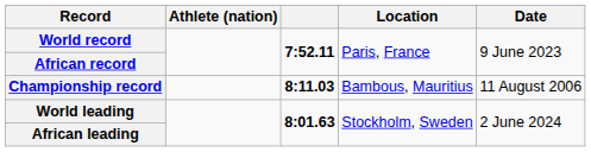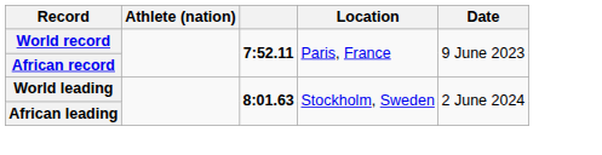 <table class="wikitable">
 <tr>
 <th scope="col">Record</th>
 <th scope="col">Athlete (nation)</th>
 <th scope="col"></th>
 <th scope="col">Location</th>
 <th scope="col">Date</th>
 </tr>
 <tr>
 <th scope="row"><a href='#'>World record</a></th>
 <td rowspan="2"></td>
 <td rowspan="2" align="center"><strong>7:52.11</strong></td>
 <td rowspan="2"><a href='#'>Paris</a>, <a href='#'>France</a></td>
 <td rowspan="2">9 June 2023</td>
 </tr>
 <tr>
 <th scope="row"><a href='#'>African record</a></th>
 </tr>
 <tr>
-<th><a href='#'>Championship record</a></th>
-<td></td>
-<td align="center"><strong>8:11.03</strong></td>
-<td><a href='#'>Bambous</a>, <a href='#'>Mauritius</a></td>
-<td>11 August 2006</td>
-</tr>
-<tr>
 <th scope="row">World leading</th>
 <td rowspan="2"></td>
 <td rowspan="2" align="center"><strong>8:01.63</strong></td>
 <td rowspan="2"><a href='#'>Stockholm</a>, <a href='#'>Sweden</a></td>
 <td rowspan="2">2 June 2024</td>
 </tr>
 <tr>
 <th scope="row">African leading</th>
 </tr>
 </table>
